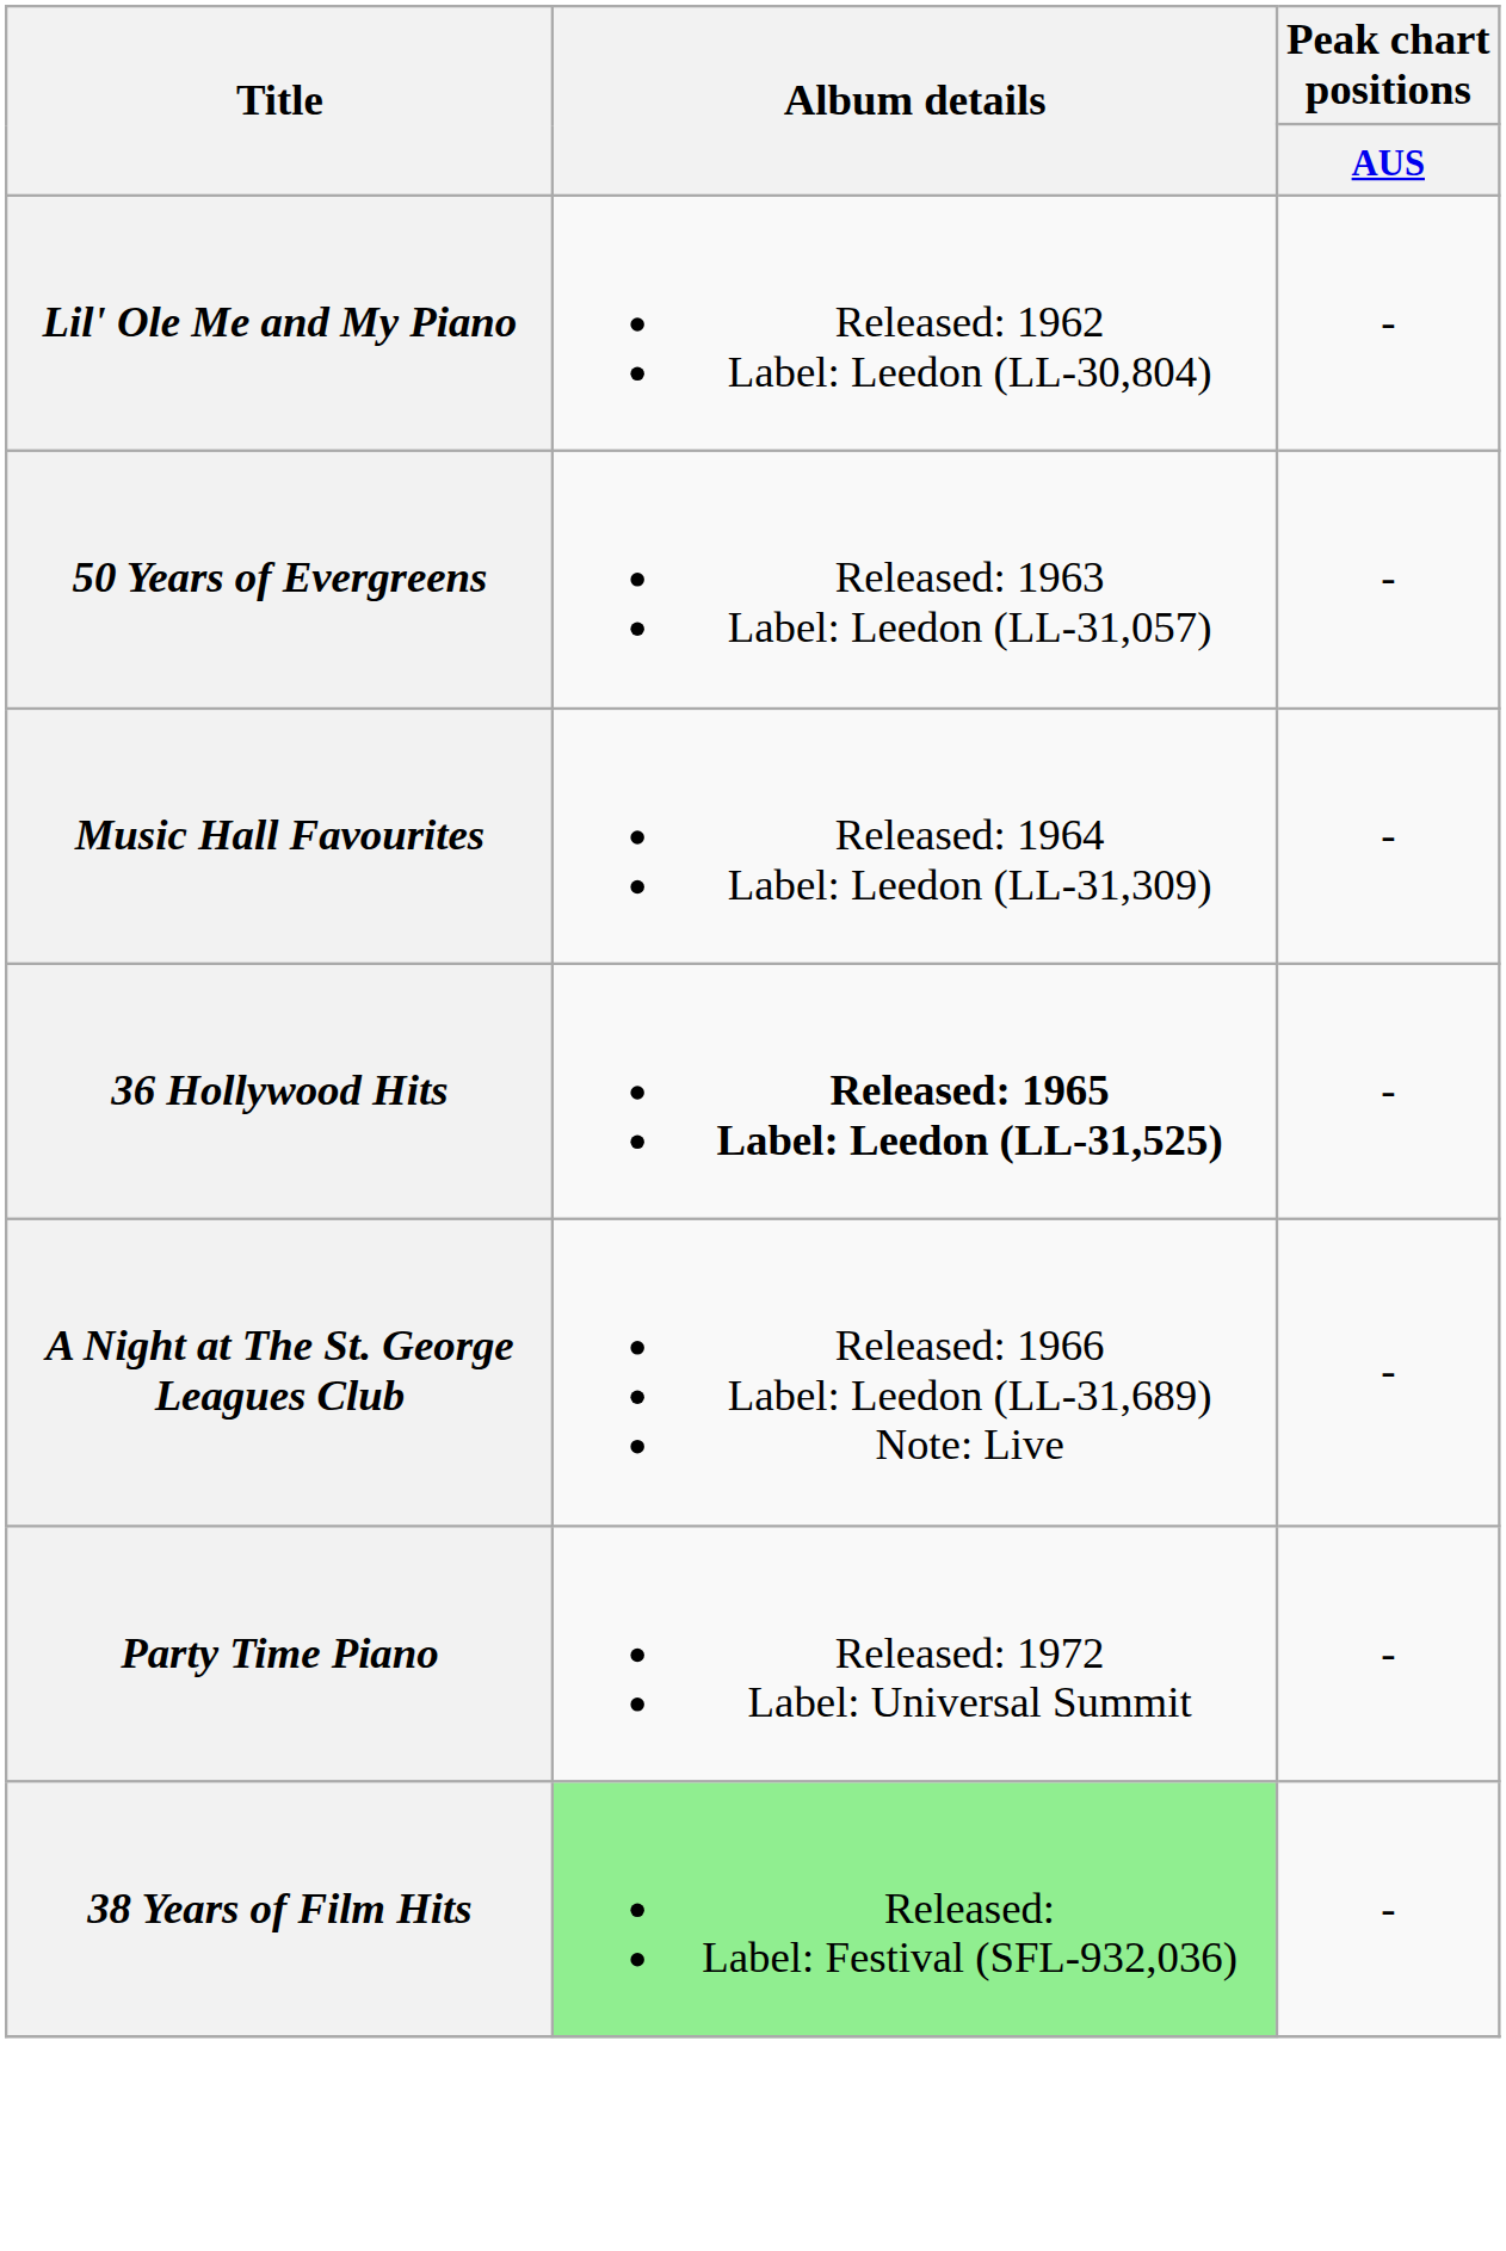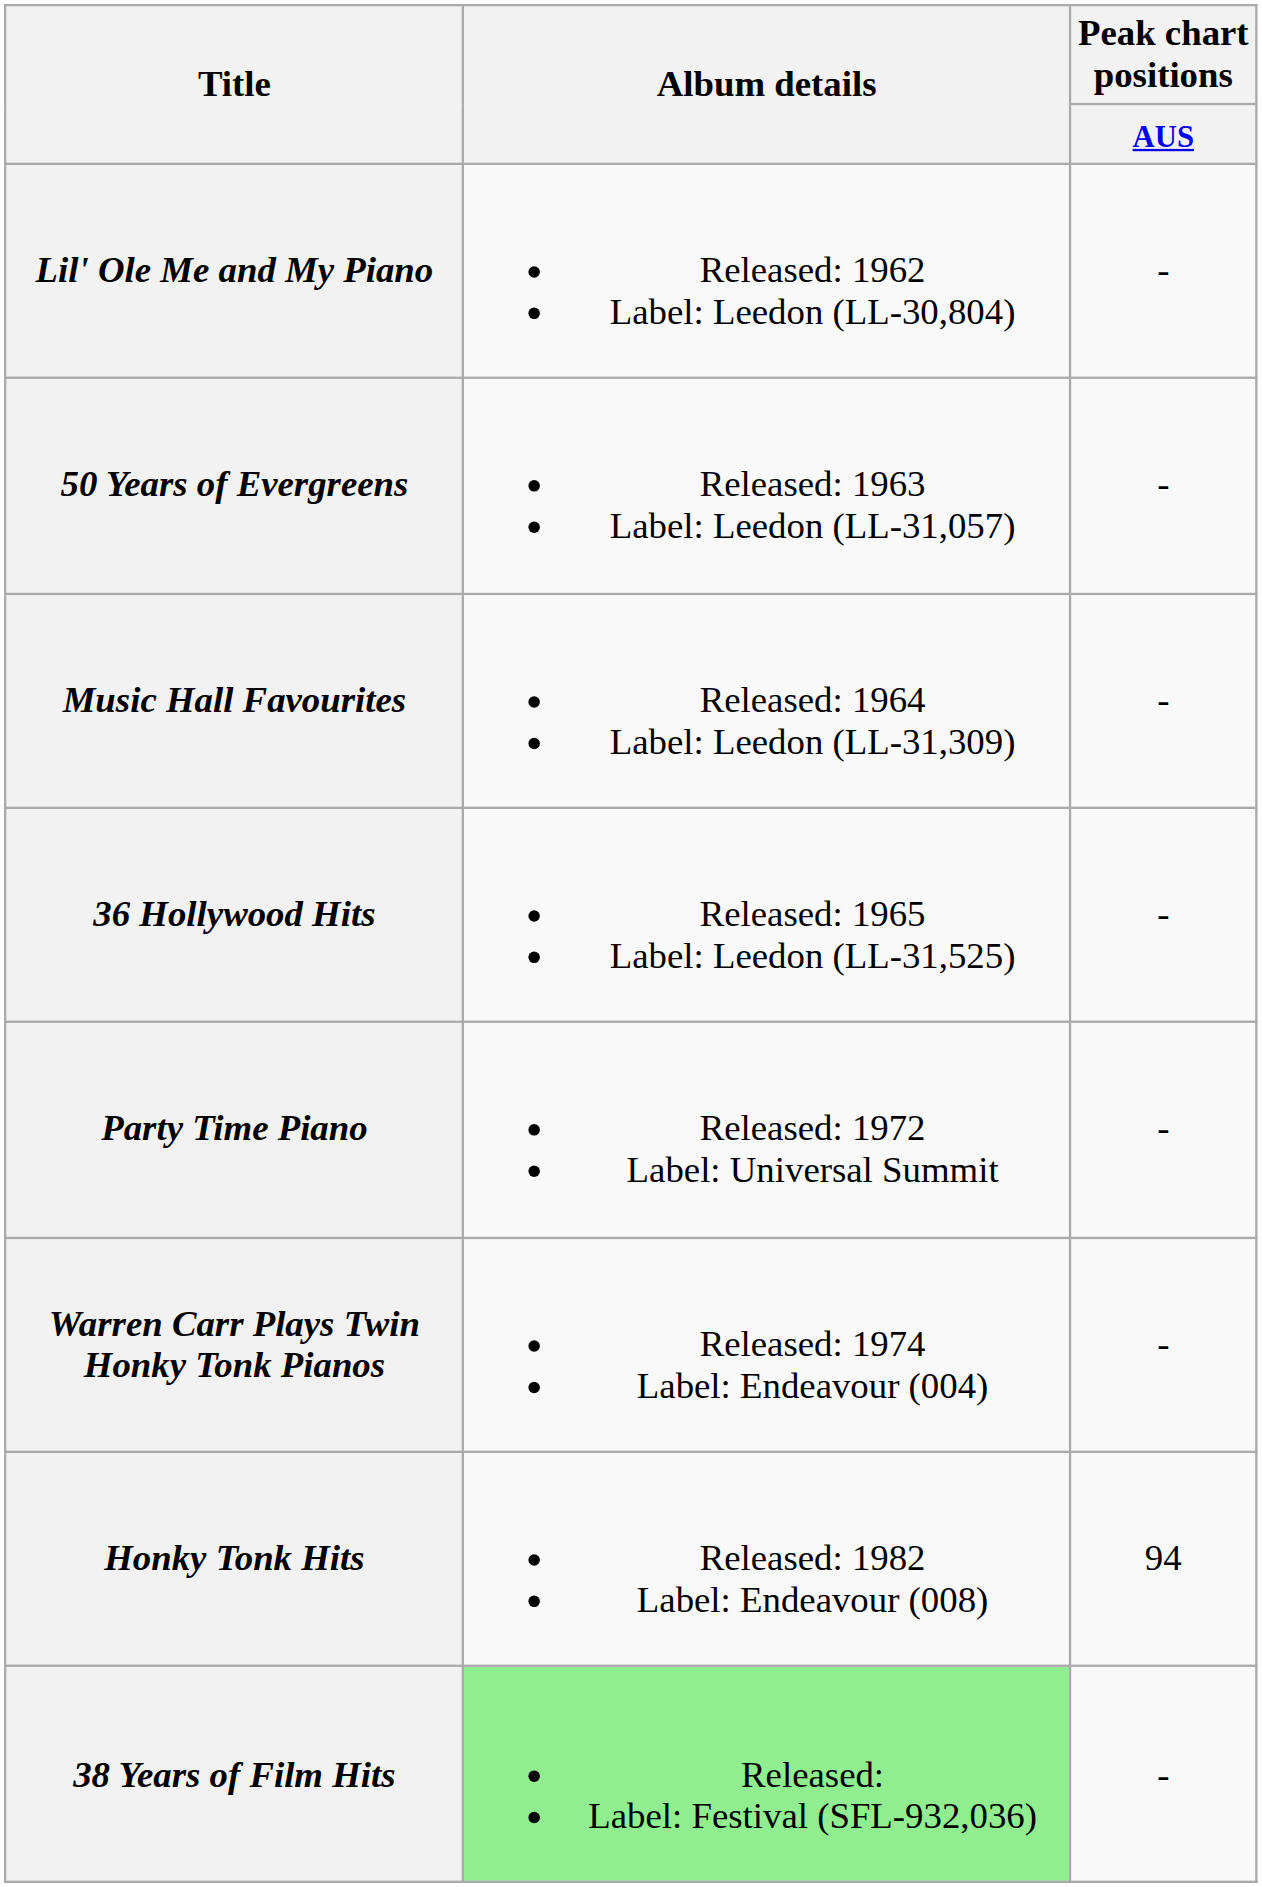 <table class="wikitable plainrowheaders" style="text-align:center;" border="1">
 <tr>
 <th scope="col" rowspan="2" style="width:12em;">Title</th>
 <th scope="col" rowspan="2" style="width:16em;">Album details</th>
 <th scope="col" colspan="1">Peak chart<br>positions</th>
 </tr>
 <tr>
 <th scope="col" style="text-align:center;"><small><a href='#'>AUS</a></small><br></th>
 </tr>
 <tr>
 <th scope="row"><em>Lil' Ole Me and My Piano</em></th>
 <td><br><ul><li>Released: 1962</li><li>Label: Leedon (LL-30,804)</li></ul></td>
 <td align="center">-</td>
 </tr>
 <tr>
 <th scope="row"><em>50 Years of Evergreens</em></th>
 <td><br><ul><li>Released: 1963</li><li>Label: Leedon (LL-31,057)</li></ul></td>
 <td align="center">-</td>
 </tr>
 <tr>
 <th scope="row"><em>Music Hall Favourites</em></th>
 <td><br><ul><li>Released: 1964</li><li>Label: Leedon (LL-31,309)</li></ul></td>
 <td align="center">-</td>
 </tr>
 <tr>
 <th scope="row"><em>36 Hollywood Hits</em></th>
-<td><strong><br><ul><li>Released: 1965</li><li>Label: Leedon (LL-31,525)</li></ul></strong></td>
-<td align="center">-</td>
-</tr>
-<tr>
-<th scope="row"><em>A Night at The St. George Leagues Club</em></th>
-<td><br><ul><li>Released: 1966</li><li>Label: Leedon (LL-31,689)</li><li>Note: Live</li></ul></td>
+<td><br><ul><li>Released: 1965</li><li>Label: Leedon (LL-31,525)</li></ul></td>
 <td align="center">-</td>
 </tr>
 <tr>
 <th scope="row"><em>Party Time Piano</em></th>
 <td><br><ul><li>Released: 1972</li><li>Label: Universal Summit</li></ul></td>
 <td align="center">-</td>
+</tr>
+<tr>
+<th scope="row"><em>Warren Carr Plays Twin Honky Tonk Pianos</em></th>
+<td><br><ul><li>Released: 1974</li><li>Label: Endeavour (004)</li></ul></td>
+<td align="center">-</td>
+</tr>
+<tr>
+<th scope="row"><em>Honky Tonk Hits</em></th>
+<td><br><ul><li>Released: 1982</li><li>Label: Endeavour (008)</li></ul></td>
+<td align="center">94</td>
 </tr>
 <tr>
 <th scope="row"><em>38 Years of Film Hits</em></th>
 <td style="background: lightgreen;"><br><ul><li>Released:</li><li>Label: Festival (SFL-932,036)</li></ul></td>
 <td align="center">-</td>
 </tr>
 <tr>
 </tr>
 </table>
